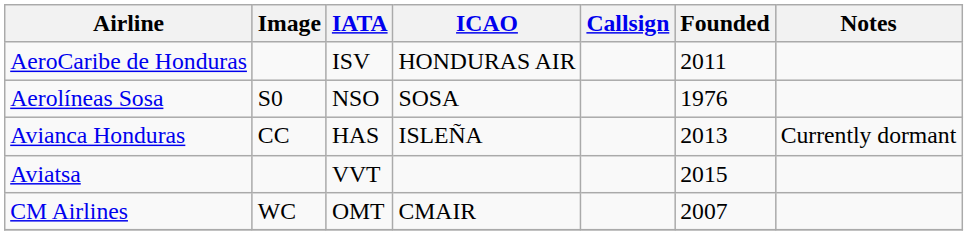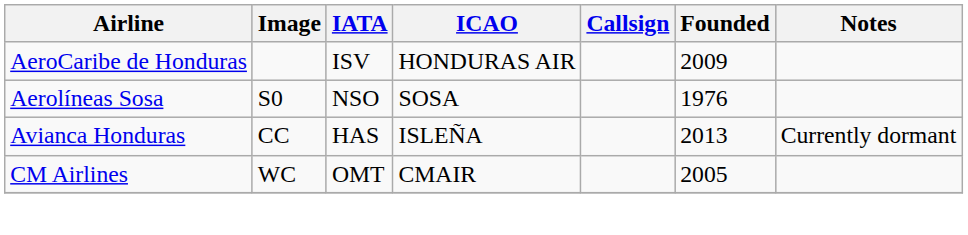 <table class="wikitable sortable">
 <tr valign="middle">
 <th>Airline</th>
 <th class="unsortable">Image</th>
 <th><a href='#'>IATA</a></th>
 <th><a href='#'>ICAO</a></th>
 <th><a href='#'>Callsign</a></th>
 <th>Founded</th>
 <th class="unsortable">Notes</th>
 </tr>
 <tr>
 <td><a href='#'>AeroCaribe de Honduras</a></td>
 <td></td>
 <td>ISV</td>
 <td>HONDURAS AIR</td>
 <td></td>
-<td>2011</td>
+<td>2009</td>
 <td></td>
 </tr>
 <tr>
 <td><a href='#'>Aerolíneas Sosa</a></td>
 <td>S0</td>
 <td>NSO</td>
 <td>SOSA</td>
 <td></td>
 <td>1976</td>
 <td></td>
 </tr>
 <tr>
 <td><a href='#'>Avianca Honduras</a></td>
 <td>CC</td>
 <td>HAS</td>
 <td>ISLEÑA</td>
 <td></td>
 <td>2013</td>
 <td>Currently dormant</td>
 </tr>
 <tr>
-<td><a href='#'>Aviatsa</a></td>
-<td></td>
-<td>VVT</td>
-<td></td>
-<td></td>
-<td>2015</td>
-<td></td>
-</tr>
-<tr>
 <td><a href='#'>CM Airlines</a></td>
 <td>WC</td>
 <td>OMT</td>
 <td>CMAIR</td>
 <td></td>
-<td>2007</td>
+<td>2005</td>
 <td></td>
 </tr>
 <tr>
 </tr>
 </table>
